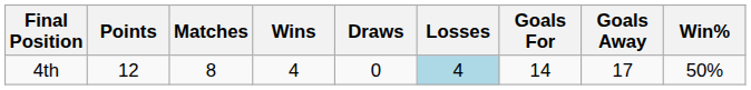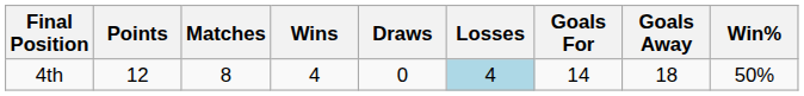 <table class="wikitable" style="font-size: 95%; text-align: center;">
 <tr>
 <th width=60>Final Position</th>
 <th width=60>Points</th>
 <th width=60>Matches</th>
 <th width=60>Wins</th>
 <th width=60>Draws</th>
 <th width=60>Losses</th>
 <th width=60>Goals For</th>
 <th width=60>Goals Away</th>
 <th width=60>Win%</th>
 </tr>
 <tr>
 <td>4th</td>
 <td>12</td>
 <td>8</td>
 <td>4</td>
 <td>0</td>
 <td style="background: lightblue;">4</td>
 <td>14</td>
-<td>17</td>
+<td>18</td>
 <td>50%</td>
 </tr>
 </table>
